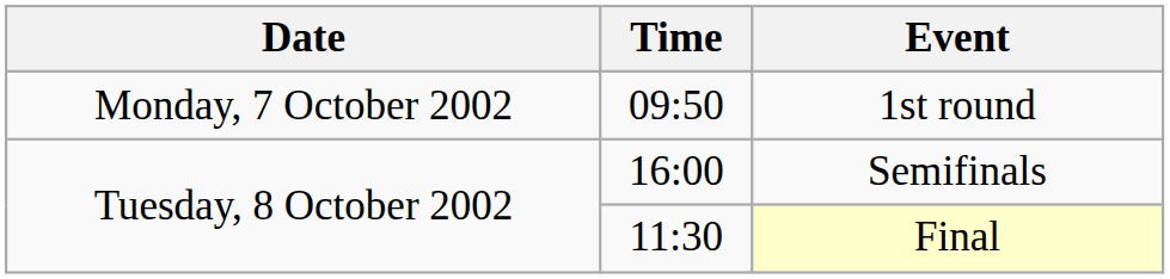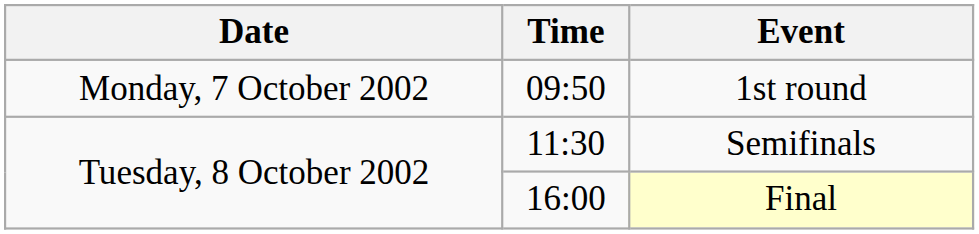 <table class = "wikitable" style="text-align:center;">
 <tr>
 <th width=220>Date</th>
 <th width=50>Time</th>
 <th width=150>Event</th>
 </tr>
 <tr>
 <td>Monday, 7 October 2002</td>
 <td>09:50</td>
 <td>1st round</td>
 </tr>
 <tr>
 <td rowspan=2>Tuesday, 8 October 2002</td>
-<td>16:00</td>
+<td>11:30</td>
 <td>Semifinals</td>
 </tr>
 <tr>
-<td>11:30</td>
+<td>16:00</td>
 <td bgcolor=ffffcc>Final</td>
 </tr>
 </table>
